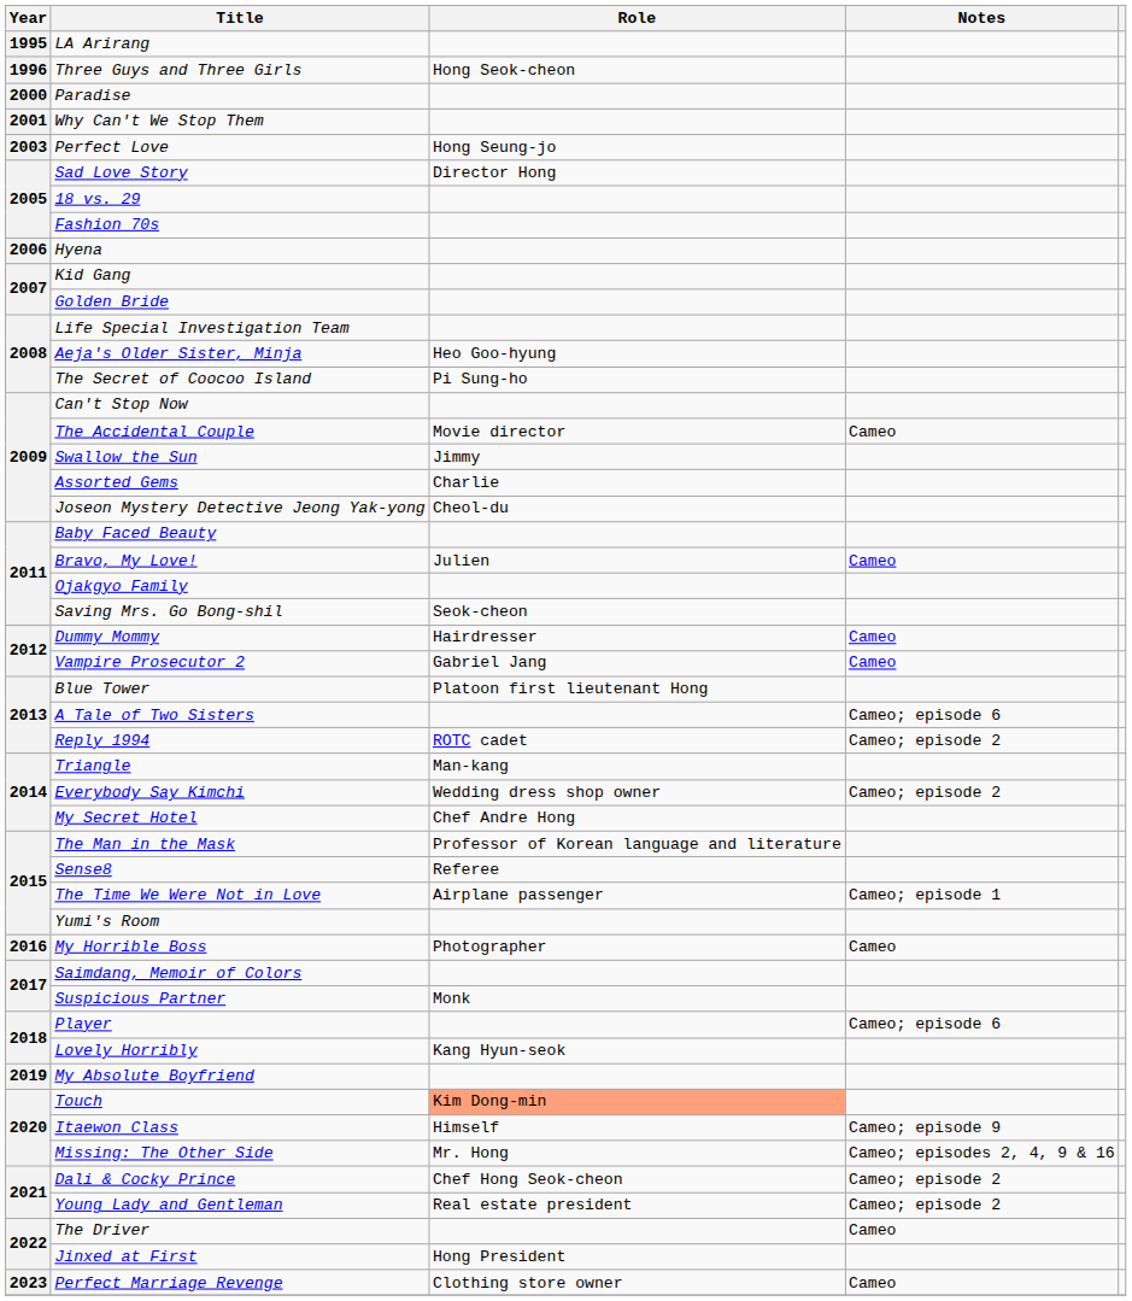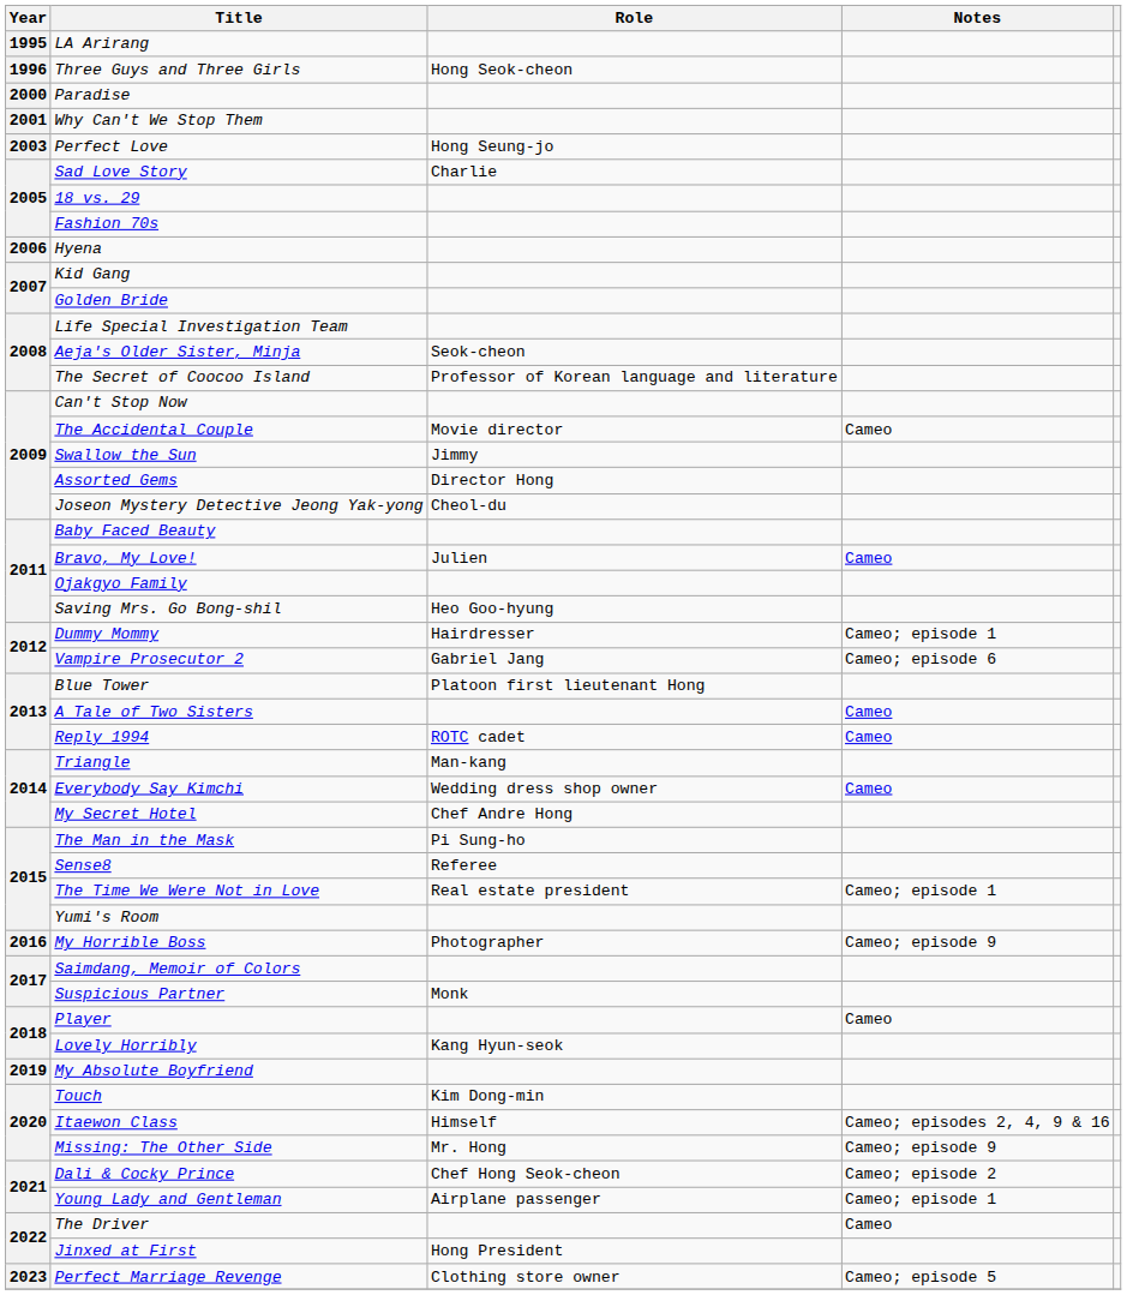 <table class="wikitable plainrowheaders sortable">
 <tr>
 <th scope="col">Year</th>
 <th scope="col">Title</th>
 <th scope="col">Role</th>
 <th scope="col" class="unsortable">Notes</th>
 <th scope="col" class="unsortable"></th>
 </tr>
 <tr>
 <th scope="row">1995</th>
 <td><em>LA Arirang</em></td>
 <td></td>
 <td></td>
 <td></td>
 </tr>
 <tr>
 <th scope="row">1996</th>
 <td><em>Three Guys and Three Girls</em></td>
 <td>Hong Seok-cheon</td>
 <td></td>
 <td></td>
 </tr>
 <tr>
 <th scope="row">2000</th>
 <td><em>Paradise</em></td>
 <td></td>
 <td></td>
 <td></td>
 </tr>
 <tr>
 <th scope="row">2001</th>
 <td><em>Why Can't We Stop Them</em></td>
 <td></td>
 <td></td>
 <td></td>
 </tr>
 <tr>
 <th scope="row">2003</th>
 <td><em>Perfect Love</em></td>
 <td>Hong Seung-jo</td>
 <td></td>
 <td></td>
 </tr>
 <tr>
 <th scope="row" rowspan=3>2005</th>
 <td><em><a href='#'>Sad Love Story</a></em></td>
-<td>Director Hong</td>
+<td>Charlie</td>
 <td></td>
 <td></td>
 </tr>
 <tr>
 <td><em><a href='#'>18 vs. 29</a></em></td>
 <td></td>
 <td></td>
 <td></td>
 </tr>
 <tr>
 <td><em><a href='#'>Fashion 70s</a></em></td>
 <td></td>
 <td></td>
 <td></td>
 </tr>
 <tr>
 <th scope="row">2006</th>
 <td><em>Hyena</em></td>
 <td></td>
 <td></td>
 <td></td>
 </tr>
 <tr>
 <th scope="row" rowspan=2>2007</th>
 <td><em>Kid Gang</em></td>
 <td></td>
 <td></td>
 <td></td>
 </tr>
 <tr>
 <td><em><a href='#'>Golden Bride</a></em></td>
 <td></td>
 <td></td>
 <td></td>
 </tr>
 <tr>
 <th scope="row" rowspan=3>2008</th>
 <td><em>Life Special Investigation Team</em></td>
 <td></td>
 <td></td>
 <td></td>
 </tr>
 <tr>
 <td><em><a href='#'>Aeja's Older Sister, Minja</a></em></td>
-<td>Heo Goo-hyung</td>
+<td>Seok-cheon</td>
 <td></td>
 <td></td>
 </tr>
 <tr>
 <td><em>The Secret of Coocoo Island</em></td>
-<td>Pi Sung-ho</td>
+<td>Professor of Korean language and literature</td>
 <td></td>
 <td></td>
 </tr>
 <tr>
 <th scope="row" rowspan=5>2009</th>
 <td><em>Can't Stop Now</em></td>
 <td></td>
 <td></td>
 <td></td>
 </tr>
 <tr>
 <td><em><a href='#'>The Accidental Couple</a></em></td>
 <td>Movie director</td>
 <td>Cameo</td>
 <td></td>
 </tr>
 <tr>
 <td><em><a href='#'>Swallow the Sun</a></em></td>
 <td>Jimmy</td>
 <td></td>
 <td></td>
 </tr>
 <tr>
 <td><em><a href='#'>Assorted Gems</a></em></td>
-<td>Charlie</td>
+<td>Director Hong</td>
 <td></td>
 <td></td>
 </tr>
 <tr>
 <td><em>Joseon Mystery Detective Jeong Yak-yong</em></td>
 <td>Cheol-du</td>
 <td></td>
 <td style="text-align:center"></td>
 </tr>
 <tr>
 <th scope="row" rowspan=4>2011</th>
 <td><em><a href='#'>Baby Faced Beauty</a></em></td>
 <td></td>
 <td></td>
 <td></td>
 </tr>
 <tr>
 <td><em><a href='#'>Bravo, My Love!</a></em></td>
 <td>Julien</td>
 <td><a href='#'>Cameo</a></td>
 <td></td>
 </tr>
 <tr>
 <td><em><a href='#'>Ojakgyo Family</a></em></td>
 <td></td>
 <td></td>
 <td></td>
 </tr>
 <tr>
 <td><em>Saving Mrs. Go Bong-shil</em></td>
-<td>Seok-cheon</td>
+<td>Heo Goo-hyung</td>
 <td></td>
 <td></td>
 </tr>
 <tr>
 <th scope="row" rowspan=2>2012</th>
 <td><em><a href='#'>Dummy Mommy</a></em></td>
 <td>Hairdresser</td>
-<td><a href='#'>Cameo</a></td>
+<td>Cameo; episode 1</td>
 <td></td>
 </tr>
 <tr>
 <td><em><a href='#'>Vampire Prosecutor 2</a></em></td>
 <td>Gabriel Jang</td>
-<td><a href='#'>Cameo</a></td>
+<td>Cameo; episode 6</td>
 <td></td>
 </tr>
 <tr>
 <th scope="row" rowspan=3>2013</th>
 <td><em>Blue Tower</em></td>
 <td>Platoon first lieutenant Hong</td>
 <td></td>
 <td></td>
 </tr>
 <tr>
 <td><em><a href='#'>A Tale of Two Sisters</a></em></td>
 <td></td>
-<td>Cameo; episode 6</td>
+<td><a href='#'>Cameo</a></td>
 <td></td>
 </tr>
 <tr>
 <td><em><a href='#'>Reply 1994</a></em></td>
 <td><a href='#'>ROTC</a> cadet</td>
-<td>Cameo; episode 2</td>
+<td><a href='#'>Cameo</a></td>
 <td></td>
 </tr>
 <tr>
 <th scope="row" rowspan=3>2014</th>
 <td><em><a href='#'>Triangle</a></em></td>
 <td>Man-kang</td>
 <td></td>
 <td></td>
 </tr>
 <tr>
 <td><em><a href='#'>Everybody Say Kimchi</a></em></td>
 <td>Wedding dress shop owner</td>
-<td>Cameo; episode 2</td>
+<td><a href='#'>Cameo</a></td>
 <td></td>
 </tr>
 <tr>
 <td><em><a href='#'>My Secret Hotel</a></em></td>
 <td>Chef Andre Hong</td>
 <td></td>
 <td></td>
 </tr>
 <tr>
 <th scope="row" rowspan=4>2015</th>
 <td><em><a href='#'>The Man in the Mask</a></em></td>
-<td>Professor of Korean language and literature</td>
+<td>Pi Sung-ho</td>
 <td></td>
 <td></td>
 </tr>
 <tr>
 <td><em><a href='#'>Sense8</a></em></td>
 <td>Referee</td>
 <td></td>
 <td></td>
 </tr>
 <tr>
 <td><em><a href='#'>The Time We Were Not in Love</a></em></td>
-<td>Airplane passenger</td>
+<td>Real estate president</td>
 <td>Cameo; episode 1</td>
 <td></td>
 </tr>
 <tr>
 <td><em>Yumi's Room</em></td>
 <td></td>
 <td></td>
 <td></td>
 </tr>
 <tr>
 <th scope="row">2016</th>
 <td><em><a href='#'>My Horrible Boss</a></em></td>
 <td>Photographer</td>
-<td>Cameo</td>
+<td>Cameo; episode 9</td>
 <td></td>
 </tr>
 <tr>
 <th scope="row" rowspan="2">2017</th>
 <td><em><a href='#'>Saimdang, Memoir of Colors</a></em></td>
 <td></td>
 <td></td>
 <td></td>
 </tr>
 <tr>
 <td><em><a href='#'>Suspicious Partner</a></em></td>
 <td>Monk</td>
 <td></td>
 <td></td>
 </tr>
 <tr>
 <th scope="row" rowspan=2>2018</th>
 <td><em><a href='#'>Player</a></em></td>
 <td></td>
-<td>Cameo; episode 6</td>
+<td>Cameo</td>
 <td style="text-align:center"></td>
 </tr>
 <tr>
 <td><em><a href='#'>Lovely Horribly</a></em></td>
 <td>Kang Hyun-seok</td>
 <td></td>
 <td></td>
 </tr>
 <tr>
 <th scope="row">2019</th>
 <td><em><a href='#'>My Absolute Boyfriend</a></em></td>
 <td></td>
 <td></td>
 <td style="text-align:center"></td>
 </tr>
 <tr>
 <th scope="row" rowspan="3">2020</th>
 <td><em><a href='#'>Touch</a></em></td>
-<td style="background: lightsalmon;">Kim Dong-min</td>
+<td>Kim Dong-min</td>
 <td></td>
 <td></td>
 </tr>
 <tr>
 <td><em><a href='#'>Itaewon Class</a></em></td>
 <td>Himself</td>
-<td>Cameo; episode 9</td>
+<td>Cameo; episodes 2, 4, 9 & 16</td>
 <td></td>
 </tr>
 <tr>
 <td><em><a href='#'>Missing: The Other Side</a></em></td>
 <td>Mr. Hong</td>
-<td>Cameo; episodes 2, 4, 9 & 16</td>
+<td>Cameo; episode 9</td>
 <td></td>
 </tr>
 <tr>
 <th scope="row" rowspan="2">2021</th>
 <td><em><a href='#'>Dali & Cocky Prince</a></em></td>
 <td>Chef Hong Seok-cheon</td>
 <td>Cameo; episode 2</td>
 <td style="text-align:center"></td>
 </tr>
 <tr>
 <td><em><a href='#'>Young Lady and Gentleman</a></em></td>
-<td>Real estate president</td>
-<td>Cameo; episode 2</td>
+<td>Airplane passenger</td>
+<td>Cameo; episode 1</td>
 <td style="text-align:center"></td>
 </tr>
 <tr>
 <th scope="row" rowspan=2>2022</th>
 <td><em>The Driver</em></td>
 <td></td>
 <td>Cameo</td>
 <td style="text-align:center"></td>
 </tr>
 <tr>
 <td><em><a href='#'>Jinxed at First</a></em></td>
 <td>Hong President</td>
 <td></td>
 <td style="text-align:center"></td>
 </tr>
 <tr>
 <th scope="row">2023</th>
 <td><em><a href='#'>Perfect Marriage Revenge</a></em></td>
 <td>Clothing store owner</td>
-<td>Cameo</td>
+<td>Cameo; episode 5</td>
 <td style="text-align:center"></td>
 </tr>
 <tr>
 </tr>
 </table>
